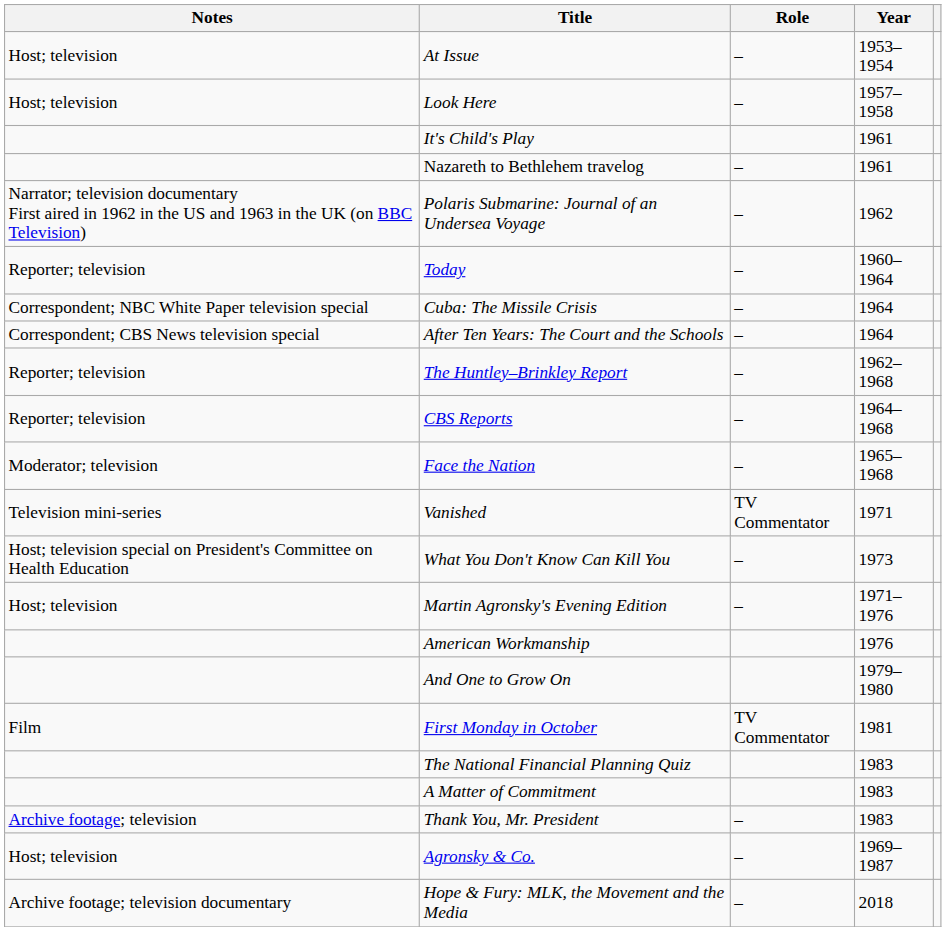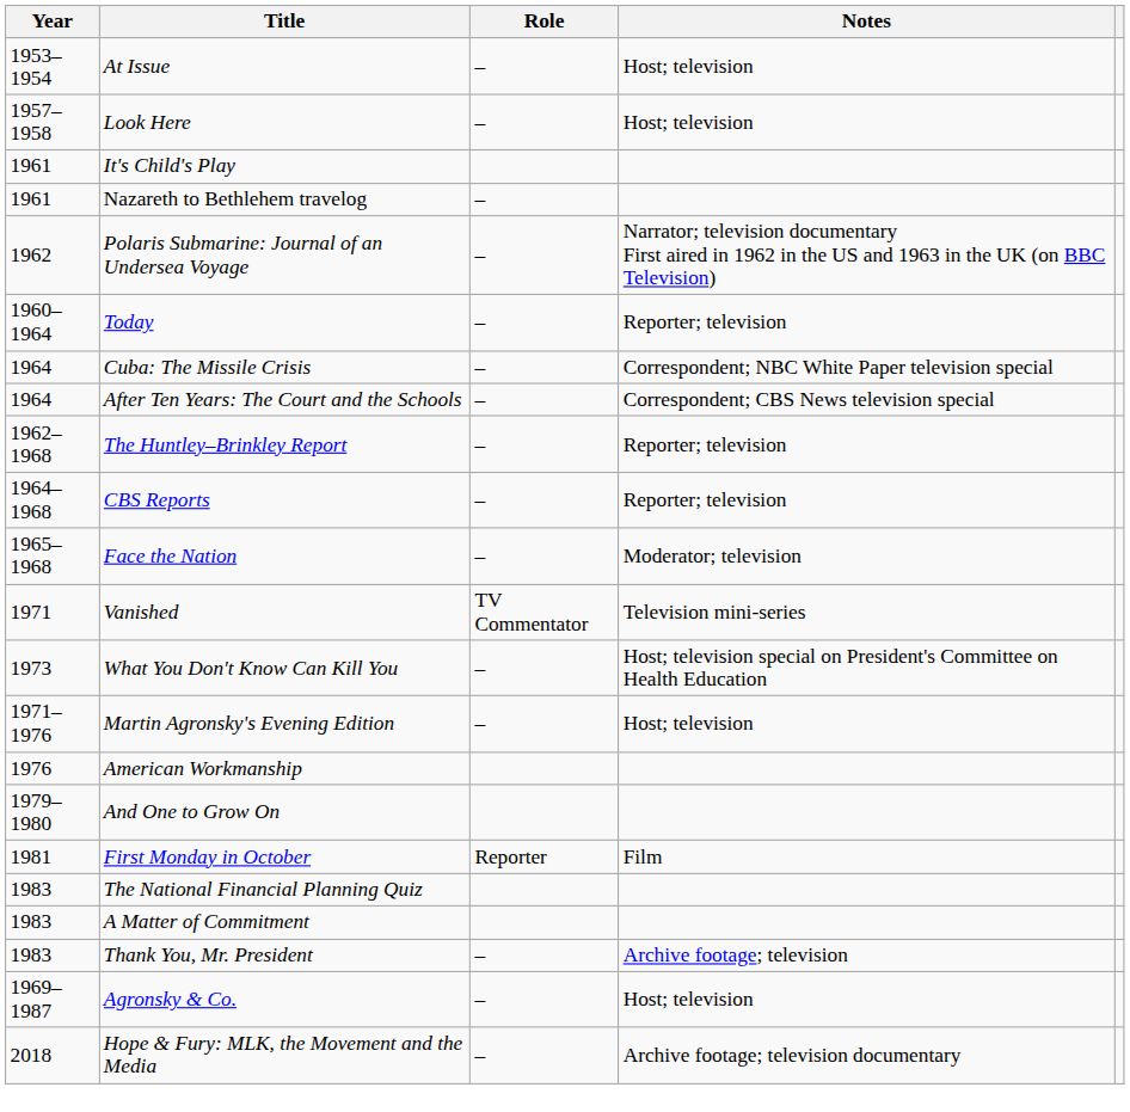 <table class="wikitable">
 <tr>
-<th class="unsortable">Notes</th>
+<th>Year</th>
 <th>Title</th>
 <th>Role</th>
-<th>Year</th>
+<th class="unsortable">Notes</th>
 <th class="unsortable"></th>
 </tr>
 <tr>
-<td>Host; television</td>
+<td>1953–1954</td>
 <td><em>At Issue</em></td>
 <td>–</td>
-<td>1953–1954</td>
+<td>Host; television</td>
 <td align="center"></td>
 </tr>
 <tr>
-<td>Host; television</td>
+<td>1957–1958</td>
 <td><em>Look Here</em></td>
 <td>–</td>
-<td>1957–1958</td>
+<td>Host; television</td>
 <td align="center"></td>
 </tr>
 <tr>
-<td></td>
+<td>1961</td>
 <td><em>It's Child's Play</em></td>
 <td></td>
-<td>1961</td>
+<td></td>
 <td align="center"></td>
 </tr>
 <tr>
-<td></td>
+<td>1961</td>
 <td>Nazareth to Bethlehem travelog</td>
 <td>–</td>
-<td>1961</td>
+<td></td>
 <td align="center"></td>
 </tr>
 <tr>
-<td>Narrator; television documentary<br>First aired in 1962 in the US and 1963 in the UK (on <a href='#'>BBC Television</a>)</td>
+<td>1962</td>
 <td><em>Polaris Submarine: Journal of an Undersea Voyage</em></td>
 <td>–</td>
-<td>1962</td>
+<td>Narrator; television documentary<br>First aired in 1962 in the US and 1963 in the UK (on <a href='#'>BBC Television</a>)</td>
 <td align="center"></td>
 </tr>
 <tr>
-<td>Reporter; television</td>
+<td>1960–1964</td>
 <td><em><a href='#'>Today</a></em></td>
 <td>–</td>
-<td>1960–1964</td>
+<td>Reporter; television</td>
 <td align="center"></td>
 </tr>
 <tr>
-<td>Correspondent; NBC White Paper television special</td>
+<td>1964</td>
 <td><em>Cuba: The Missile Crisis</em></td>
 <td>–</td>
-<td>1964</td>
+<td>Correspondent; NBC White Paper television special</td>
 <td align="center"></td>
 </tr>
 <tr>
-<td>Correspondent; CBS News television special</td>
+<td>1964</td>
 <td><em>After Ten Years: The Court and the Schools</em></td>
 <td>–</td>
-<td>1964</td>
+<td>Correspondent; CBS News television special</td>
 <td align="center"></td>
 </tr>
 <tr>
-<td>Reporter; television</td>
+<td>1962–1968</td>
 <td><em><a href='#'>The Huntley–Brinkley Report</a></em></td>
 <td>–</td>
-<td>1962–1968</td>
+<td>Reporter; television</td>
 <td align="center"></td>
 </tr>
 <tr>
-<td>Reporter; television</td>
+<td>1964–1968</td>
 <td><em><a href='#'>CBS Reports</a></em></td>
 <td>–</td>
-<td>1964–1968</td>
+<td>Reporter; television</td>
 <td align="center"></td>
 </tr>
 <tr>
-<td>Moderator; television</td>
+<td>1965–1968</td>
 <td><em><a href='#'>Face the Nation</a></em></td>
 <td>–</td>
-<td>1965–1968</td>
+<td>Moderator; television</td>
 <td align="center"></td>
 </tr>
 <tr>
-<td>Television mini-series</td>
+<td>1971</td>
 <td><em>Vanished</em></td>
 <td>TV Commentator</td>
-<td>1971</td>
+<td>Television mini-series</td>
 <td align="center"></td>
 </tr>
 <tr>
-<td>Host; television special on President's Committee on Health Education</td>
+<td>1973</td>
 <td><em>What You Don't Know Can Kill You</em></td>
 <td>–</td>
-<td>1973</td>
+<td>Host; television special on President's Committee on Health Education</td>
 <td align="center"></td>
 </tr>
 <tr>
-<td>Host; television</td>
+<td>1971–1976</td>
 <td><em>Martin Agronsky's Evening Edition</em></td>
 <td>–</td>
-<td>1971–1976</td>
+<td>Host; television</td>
 <td align="center"></td>
 </tr>
 <tr>
-<td></td>
+<td>1976</td>
 <td><em>American Workmanship</em></td>
 <td></td>
-<td>1976</td>
+<td></td>
 <td align="center"></td>
 </tr>
 <tr>
-<td></td>
+<td>1979–1980</td>
 <td><em>And One to Grow On</em></td>
 <td></td>
-<td>1979–1980</td>
+<td></td>
 <td align="center"></td>
 </tr>
 <tr>
+<td>1981</td>
+<td><em><a href='#'>First Monday in October</a></em></td>
+<td>Reporter</td>
 <td>Film</td>
-<td><em><a href='#'>First Monday in October</a></em></td>
-<td>TV Commentator</td>
-<td>1981</td>
 <td align="center"></td>
 </tr>
 <tr>
-<td></td>
+<td>1983</td>
 <td><em>The National Financial Planning Quiz</em></td>
 <td></td>
-<td>1983</td>
+<td></td>
 <td align="center"></td>
 </tr>
 <tr>
-<td></td>
+<td>1983</td>
 <td><em>A Matter of Commitment</em></td>
 <td></td>
-<td>1983</td>
+<td></td>
 <td align="center"></td>
 </tr>
 <tr>
-<td><a href='#'>Archive footage</a>; television</td>
+<td>1983</td>
 <td><em>Thank You, Mr. President</em></td>
 <td>–</td>
-<td>1983</td>
+<td><a href='#'>Archive footage</a>; television</td>
 <td align="center"></td>
 </tr>
 <tr>
-<td>Host; television</td>
+<td>1969–1987</td>
 <td><em><a href='#'>Agronsky & Co.</a></em></td>
 <td>–</td>
-<td>1969–1987</td>
+<td>Host; television</td>
 <td align="center"></td>
 </tr>
 <tr>
-<td>Archive footage; television documentary</td>
+<td>2018</td>
 <td><em>Hope & Fury: MLK, the Movement and the Media</em></td>
 <td>–</td>
-<td>2018</td>
+<td>Archive footage; television documentary</td>
 <td align="center"></td>
 </tr>
 </table>
